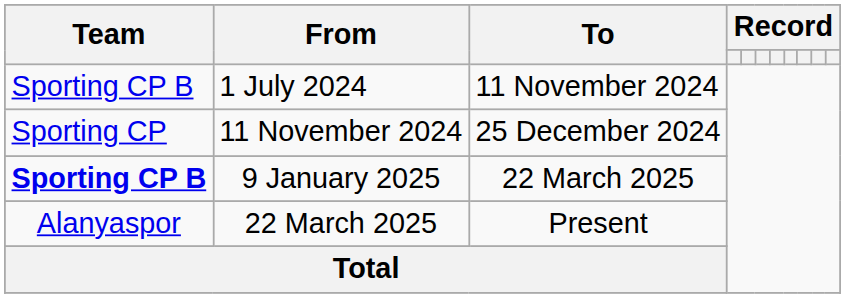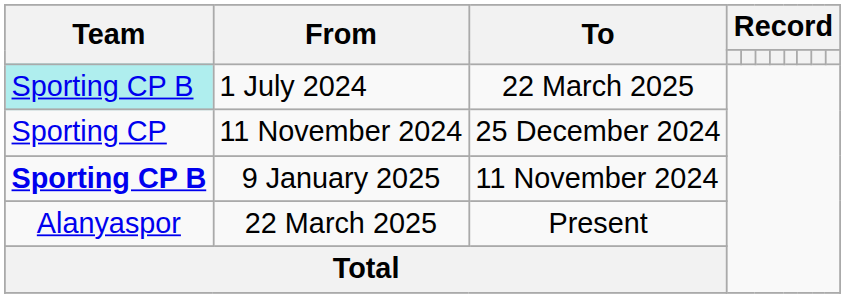 <table class="wikitable" style="text-align: center">
 <tr>
 <th rowspan="2">Team</th>
 <th rowspan="2">From</th>
 <th rowspan="2">To</th>
 <th colspan="8">Record</th>
 </tr>
 <tr>
 <th></th>
 <th></th>
 <th></th>
 <th></th>
 <th></th>
 <th></th>
 <th></th>
 <th></th>
 </tr>
 <tr>
-<td align="left"><a href='#'>Sporting CP B</a></td>
+<td align="left" style="background: paleturquoise;"><a href='#'>Sporting CP B</a></td>
 <td align="left">1 July 2024</td>
-<td align="left">11 November 2024<br></td>
+<td align=“left”>22 March 2025<br></td>
 </tr>
 <tr>
 <td align="left"><a href='#'>Sporting CP</a></td>
 <td align="left">11 November 2024</td>
 <td align="left">25 December 2024<br></td>
 </tr>
 <tr>
 <td align=“left”><strong><a href='#'>Sporting CP B</a></strong></td>
 <td align=“left”>9 January 2025</td>
-<td align=“left”>22 March 2025<br></td>
+<td align="left">11 November 2024<br></td>
 </tr>
 <tr>
 <td align=“left”><a href='#'>Alanyaspor</a></td>
 <td align=“left”>22 March 2025</td>
 <td align=“left”>Present<br></td>
 </tr>
 <tr>
 <th colspan="3">Total<br></th>
 </tr>
 </table>
